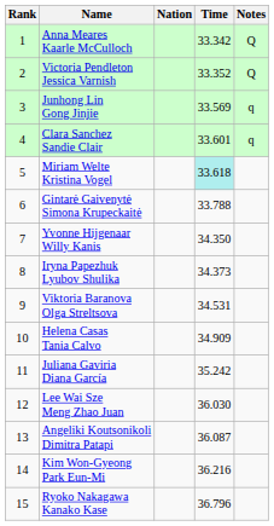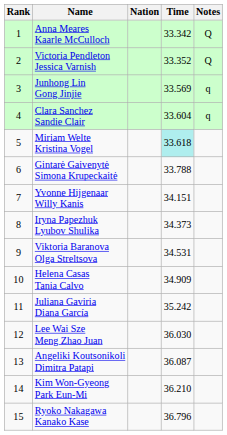 <table class="wikitable sortable" style="text-align:center">
 <tr>
 <th>Rank</th>
 <th>Name</th>
 <th>Nation</th>
 <th>Time</th>
 <th>Notes</th>
 </tr>
 <tr bgcolor=ccffcc>
 <td>1</td>
 <td align=left><a href='#'>Anna Meares</a><br> <a href='#'>Kaarle McCulloch</a></td>
 <td align=left></td>
 <td>33.342</td>
 <td>Q</td>
 </tr>
 <tr bgcolor=ccffcc>
 <td>2</td>
 <td align=left><a href='#'>Victoria Pendleton</a><br> <a href='#'>Jessica Varnish</a></td>
 <td align=left></td>
 <td>33.352</td>
 <td>Q</td>
 </tr>
 <tr bgcolor=ccffcc>
 <td>3</td>
 <td align=left><a href='#'>Junhong Lin</a><br> <a href='#'>Gong Jinjie</a></td>
 <td align=left></td>
 <td>33.569</td>
 <td>q</td>
 </tr>
 <tr bgcolor=ccffcc>
 <td>4</td>
 <td align=left><a href='#'>Clara Sanchez</a><br> <a href='#'>Sandie Clair</a></td>
 <td align=left></td>
-<td>33.601</td>
+<td>33.604</td>
 <td>q</td>
 </tr>
 <tr>
 <td>5</td>
 <td align=left><a href='#'>Miriam Welte</a><br> <a href='#'>Kristina Vogel</a></td>
 <td align=left></td>
 <td style="background: paleturquoise;">33.618</td>
 <td></td>
 </tr>
 <tr>
 <td>6</td>
 <td align=left><a href='#'>Gintarė Gaivenytė</a><br> <a href='#'>Simona Krupeckaitė</a></td>
 <td align=left></td>
 <td>33.788</td>
 <td></td>
 </tr>
 <tr>
 <td>7</td>
 <td align=left><a href='#'>Yvonne Hijgenaar</a><br> <a href='#'>Willy Kanis</a></td>
 <td align=left></td>
-<td>34.350</td>
+<td>34.151</td>
 <td></td>
 </tr>
 <tr>
 <td>8</td>
 <td align=left><a href='#'>Iryna Papezhuk</a><br> <a href='#'>Lyubov Shulika</a></td>
 <td align=left></td>
 <td>34.373</td>
 <td></td>
 </tr>
 <tr>
 <td>9</td>
 <td align=left><a href='#'>Viktoria Baranova</a><br> <a href='#'>Olga Streltsova</a></td>
 <td align=left></td>
 <td>34.531</td>
 <td></td>
 </tr>
 <tr>
 <td>10</td>
 <td align=left><a href='#'>Helena Casas</a><br> <a href='#'>Tania Calvo</a></td>
 <td align=left></td>
 <td>34.909</td>
 <td></td>
 </tr>
 <tr>
 <td>11</td>
 <td align=left><a href='#'>Juliana Gaviria</a><br> <a href='#'>Diana García</a></td>
 <td align=left></td>
 <td>35.242</td>
 <td></td>
 </tr>
 <tr>
 <td>12</td>
 <td align=left><a href='#'>Lee Wai Sze</a><br> <a href='#'>Meng Zhao Juan</a></td>
 <td align=left></td>
 <td>36.030</td>
 <td></td>
 </tr>
 <tr>
 <td>13</td>
 <td align=left><a href='#'>Angeliki Koutsonikoli</a><br> <a href='#'>Dimitra Patapi</a></td>
 <td align=left></td>
 <td>36.087</td>
 <td></td>
 </tr>
 <tr>
 <td>14</td>
 <td align=left><a href='#'>Kim Won-Gyeong</a><br> <a href='#'>Park Eun-Mi</a></td>
 <td align=left></td>
-<td>36.216</td>
+<td>36.210</td>
 <td></td>
 </tr>
 <tr>
 <td>15</td>
 <td align=left><a href='#'>Ryoko Nakagawa</a><br> <a href='#'>Kanako Kase</a></td>
 <td align=left></td>
 <td>36.796</td>
 <td></td>
 </tr>
 </table>
